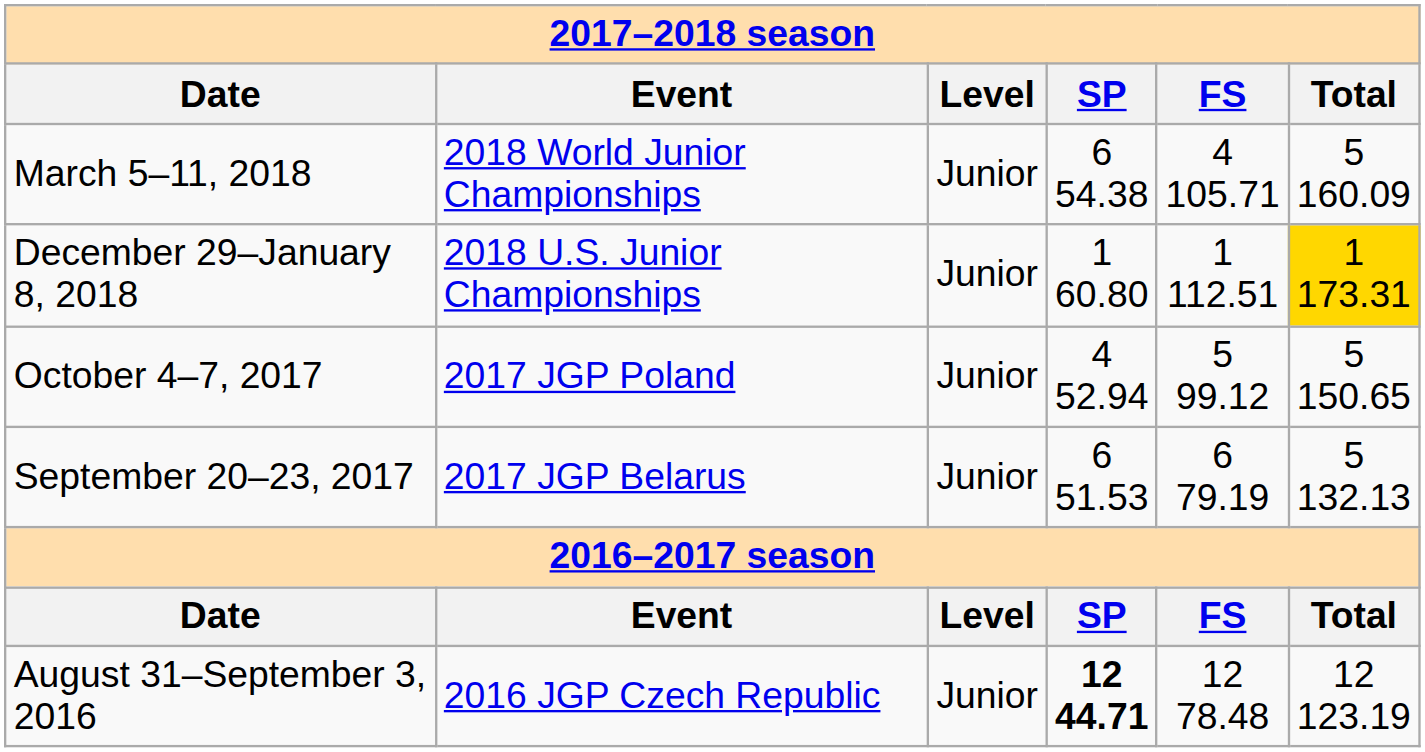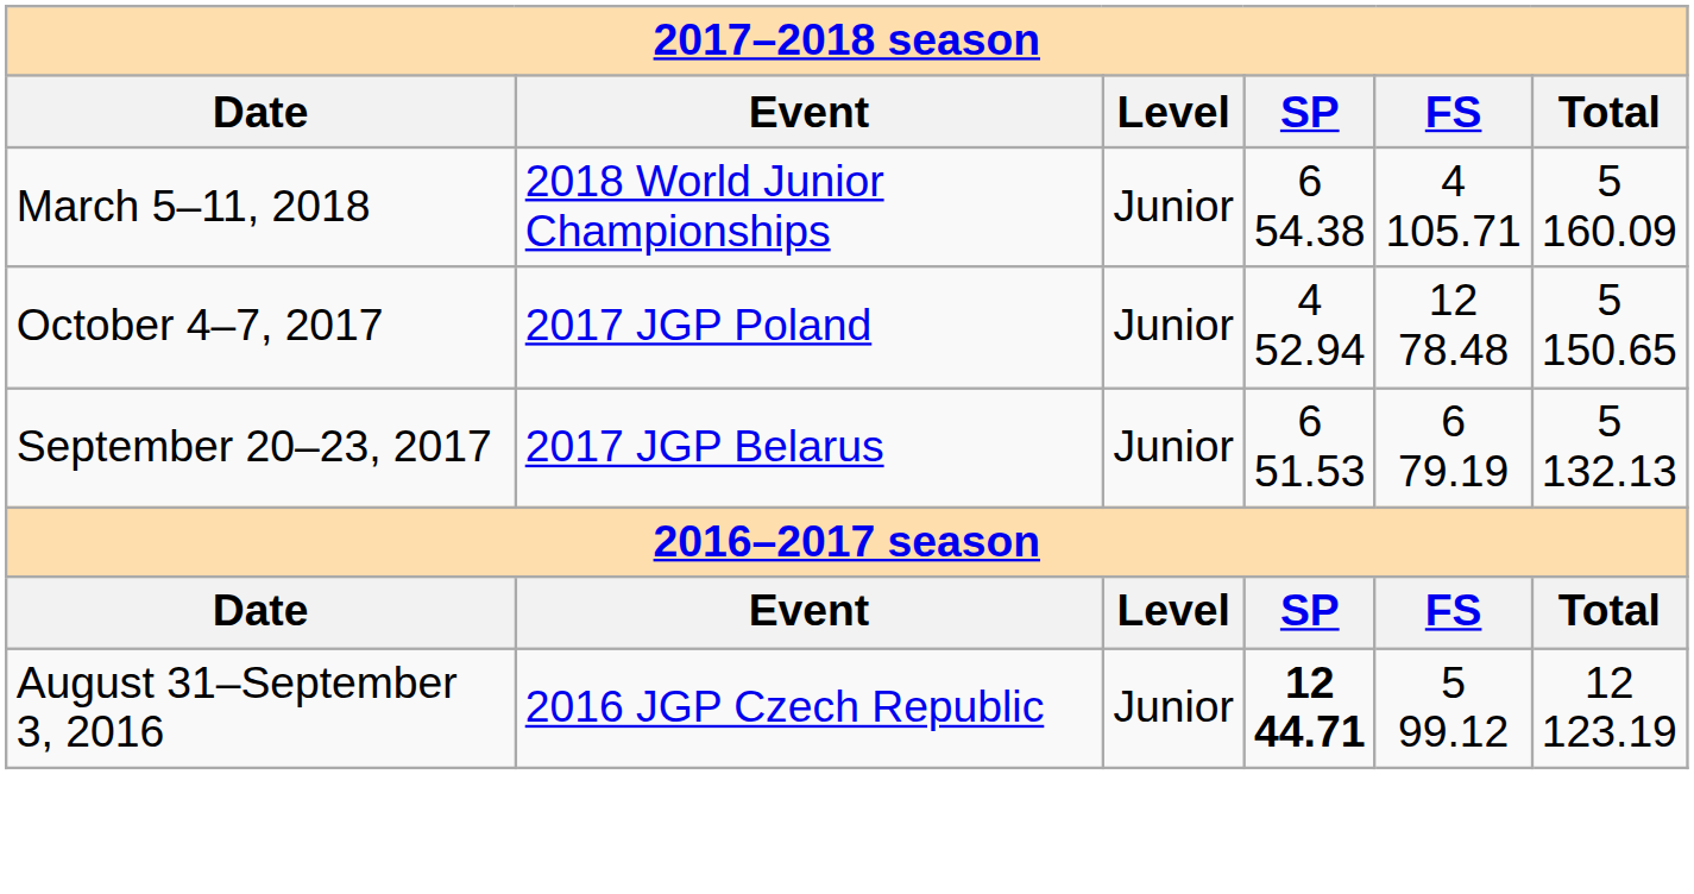 <table class="wikitable">
 <tr>
 <td style="background-color: #ffdead; " colspan=6 align=center><a href='#'><strong>2017–2018 season</strong></a></td>
 </tr>
 <tr>
 <th>Date</th>
 <th>Event</th>
 <th>Level</th>
 <th><a href='#'>SP</a></th>
 <th><a href='#'>FS</a></th>
 <th>Total</th>
 </tr>
 <tr>
 <td>March 5–11, 2018</td>
 <td><a href='#'>2018 World Junior Championships</a></td>
 <td>Junior</td>
 <td align=center>6 <br> 54.38</td>
 <td align=center>4 <br> 105.71</td>
 <td align=center>5 <br> 160.09</td>
 </tr>
 <tr>
-<td>December 29–January 8, 2018</td>
-<td><a href='#'>2018 U.S. Junior Championships</a></td>
-<td>Junior</td>
-<td align=center>1 <br> 60.80</td>
-<td align=center>1 <br> 112.51</td>
-<td align=center bgcolor=gold>1 <br> 173.31</td>
-</tr>
-<tr>
 <td>October 4–7, 2017</td>
 <td><a href='#'>2017 JGP Poland</a></td>
 <td>Junior</td>
 <td align=center>4 <br> 52.94</td>
-<td align=center>5 <br> 99.12</td>
+<td align=center>12 <br> 78.48</td>
 <td align=center>5 <br>	150.65</td>
 </tr>
 <tr>
 <td>September 20–23, 2017</td>
 <td><a href='#'>2017 JGP Belarus</a></td>
 <td>Junior</td>
 <td align=center>6 <br> 51.53</td>
 <td align=center>6 <br> 79.19</td>
 <td align=center>5 <br> 132.13</td>
 </tr>
 <tr>
 <td style="background-color: #ffdead; " colspan=6 align=center><a href='#'><strong>2016–2017 season</strong></a></td>
 </tr>
 <tr>
 <th>Date</th>
 <th>Event</th>
 <th>Level</th>
 <th><a href='#'>SP</a></th>
 <th><a href='#'>FS</a></th>
 <th>Total</th>
 </tr>
 <tr>
 <td>August 31–September 3, 2016</td>
 <td><a href='#'>2016 JGP Czech Republic</a></td>
 <td>Junior</td>
 <td align=center><strong>12 <br> 44.71</strong></td>
-<td align=center>12 <br> 78.48</td>
+<td align=center>5 <br> 99.12</td>
 <td align=center>12 <br> 123.19</td>
 </tr>
 </table>
